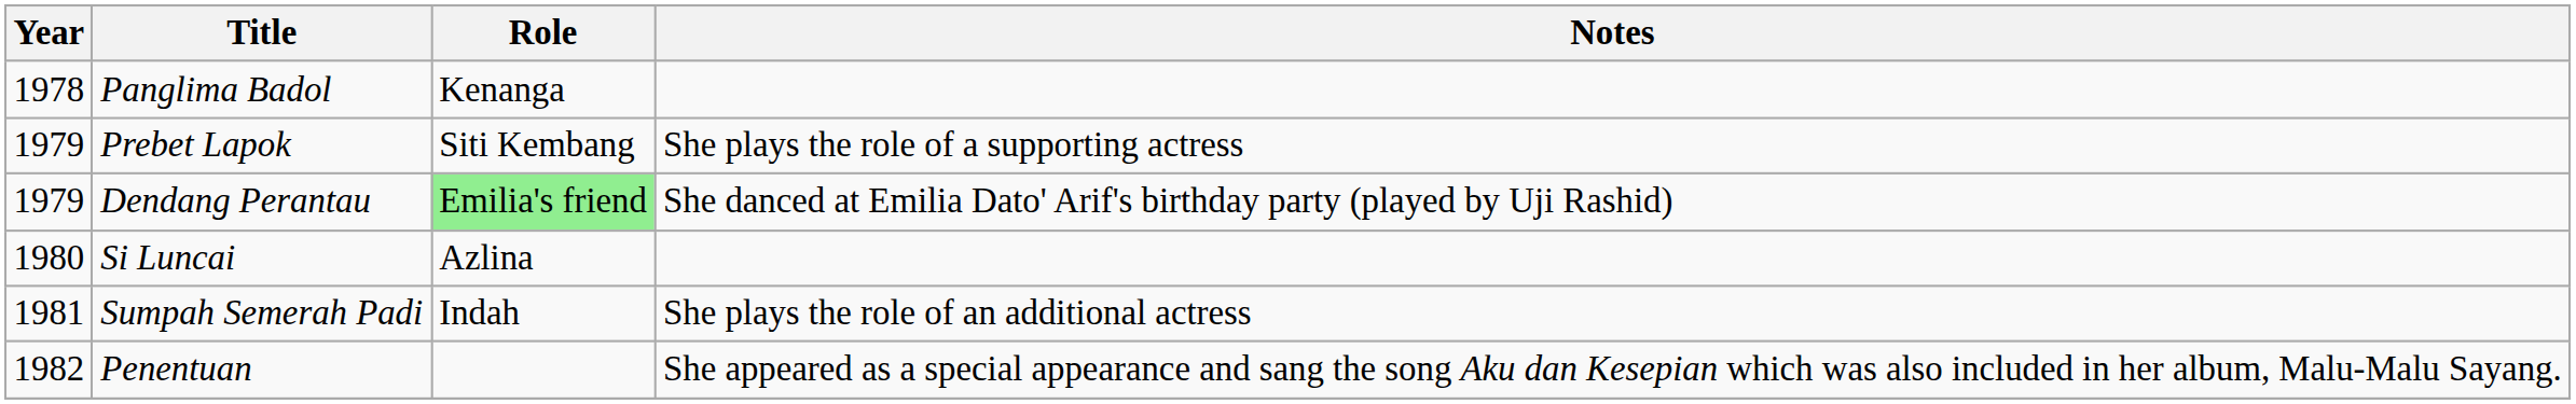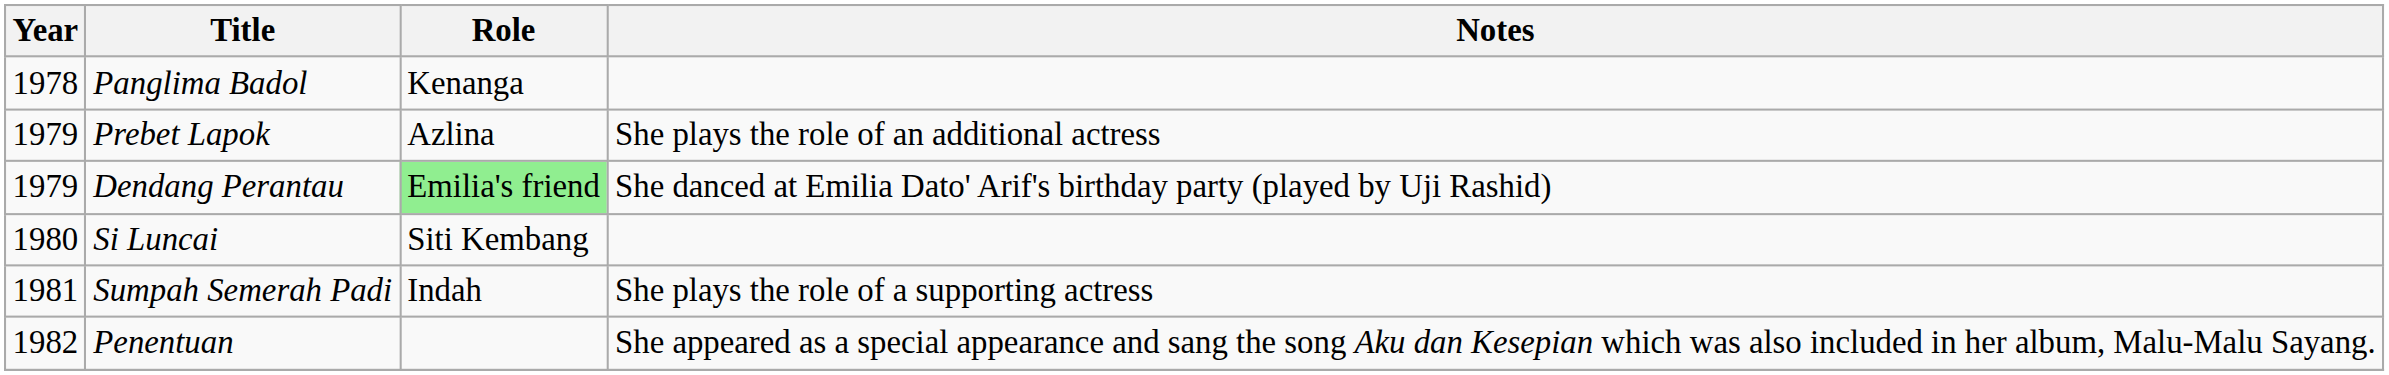 <table class="wikitable">
 <tr>
 <th>Year</th>
 <th>Title</th>
 <th>Role</th>
 <th>Notes</th>
 </tr>
 <tr>
 <td>1978</td>
 <td><em>Panglima Badol</em></td>
 <td>Kenanga</td>
 <td></td>
 </tr>
 <tr>
 <td>1979</td>
 <td><em>Prebet Lapok</em></td>
-<td>Siti Kembang</td>
-<td>She plays the role of a supporting actress</td>
+<td>Azlina</td>
+<td>She plays the role of an additional actress</td>
 </tr>
 <tr>
 <td>1979</td>
 <td><em>Dendang Perantau</em></td>
 <td style="background: lightgreen;">Emilia's friend</td>
 <td>She danced at Emilia Dato' Arif's birthday party (played by Uji Rashid)</td>
 </tr>
 <tr>
 <td>1980</td>
 <td><em>Si Luncai</em></td>
-<td>Azlina</td>
+<td>Siti Kembang</td>
 <td></td>
 </tr>
 <tr>
 <td>1981</td>
 <td><em>Sumpah Semerah Padi</em></td>
 <td>Indah</td>
-<td>She plays the role of an additional actress</td>
+<td>She plays the role of a supporting actress</td>
 </tr>
 <tr>
 <td>1982</td>
 <td><em>Penentuan</em></td>
 <td></td>
 <td>She appeared as a special appearance and sang the song <em>Aku dan Kesepian</em> which was also included in her album, Malu-Malu Sayang.</td>
 </tr>
 <tr>
 </tr>
 </table>
